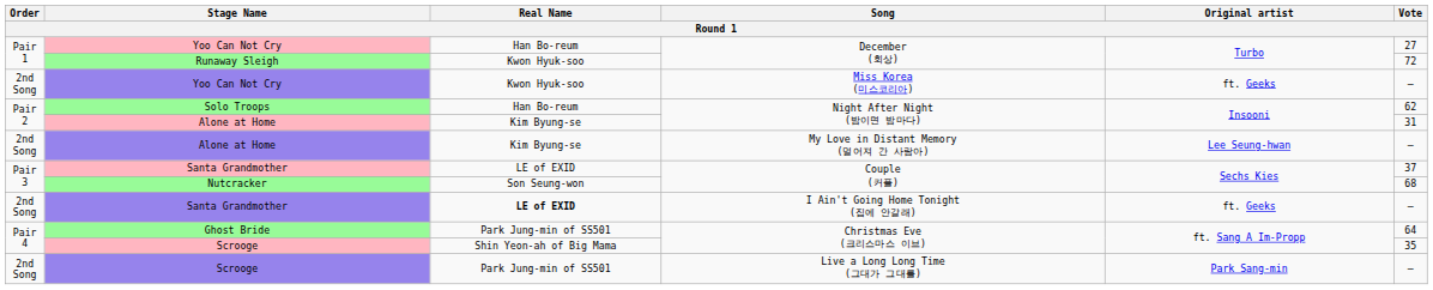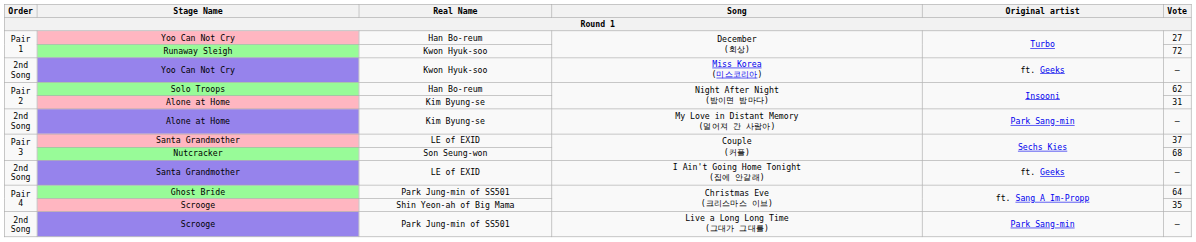 <table class="wikitable" style="text-align:center; width:95%;">
 <tr>
 <th style="width:1%;">Order</th>
 <th style="width:20%;">Stage Name</th>
 <th style="width:12%;">Real Name</th>
 <th style="width:23%;">Song</th>
 <th style="width:15%;">Original artist</th>
 <th style="width:1%;">Vote</th>
 </tr>
 <tr>
 <th colspan=6>Round 1</th>
 </tr>
 <tr>
 <td rowspan=2>Pair 1</td>
 <td bgcolor="lightpink">Yoo Can Not Cry</td>
 <td>Han Bo-reum</td>
 <td rowspan=2>December<br>(회상)</td>
 <td rowspan=2><a href='#'>Turbo</a></td>
 <td>27</td>
 </tr>
 <tr>
 <td bgcolor="palegreen">Runaway Sleigh</td>
 <td>Kwon Hyuk-soo</td>
 <td>72</td>
 </tr>
 <tr>
 <td>2nd Song</td>
 <td bgcolor="#9683EC">Yoo Can Not Cry</td>
 <td>Kwon Hyuk-soo</td>
 <td><a href='#'>Miss Korea</a><br>(<a href='#'>미스코리아</a>)</td>
 <td> ft. <a href='#'>Geeks</a></td>
 <td>–</td>
 </tr>
 <tr>
 <td rowspan=2>Pair 2</td>
 <td bgcolor="palegreen">Solo Troops</td>
 <td>Han Bo-reum</td>
 <td rowspan=2>Night After Night<br>(밤이면 밤마다)</td>
 <td rowspan=2><a href='#'>Insooni</a></td>
 <td>62</td>
 </tr>
 <tr>
 <td bgcolor="lightpink">Alone at Home</td>
 <td>Kim Byung-se</td>
 <td>31</td>
 </tr>
 <tr>
 <td>2nd Song</td>
 <td bgcolor="#9683EC">Alone at Home</td>
 <td>Kim Byung-se</td>
 <td>My Love in Distant Memory<br>(멀어져 간 사람아)</td>
-<td><a href='#'>Lee Seung-hwan</a></td>
+<td><a href='#'>Park Sang-min</a></td>
 <td>–</td>
 </tr>
 <tr>
 <td rowspan=2>Pair 3</td>
 <td bgcolor="lightpink">Santa Grandmother</td>
 <td>LE of EXID</td>
 <td rowspan=2>Couple<br>(커플)</td>
 <td rowspan=2><a href='#'>Sechs Kies</a></td>
 <td>37</td>
 </tr>
 <tr>
 <td bgcolor="palegreen">Nutcracker</td>
 <td>Son Seung-won</td>
 <td>68</td>
 </tr>
 <tr>
 <td>2nd Song</td>
 <td bgcolor="#9683EC">Santa Grandmother</td>
-<td><strong>LE of EXID</strong></td>
+<td>LE of EXID</td>
 <td>I Ain't Going Home Tonight<br>(집에 안갈래)</td>
 <td> ft. <a href='#'>Geeks</a></td>
 <td>–</td>
 </tr>
 <tr>
 <td rowspan=2>Pair 4</td>
 <td bgcolor="palegreen">Ghost Bride</td>
 <td>Park Jung-min of SS501</td>
 <td rowspan=2>Christmas Eve<br>(크리스마스 이브)</td>
 <td rowspan=2> ft. <a href='#'>Sang A Im-Propp</a></td>
 <td>64</td>
 </tr>
 <tr>
 <td bgcolor="lightpink">Scrooge</td>
 <td>Shin Yeon-ah of Big Mama</td>
 <td>35</td>
 </tr>
 <tr>
 <td>2nd Song</td>
 <td bgcolor="#9683EC">Scrooge</td>
 <td>Park Jung-min of SS501</td>
 <td>Live a Long Long Time<br>(그대가 그대를)</td>
 <td><a href='#'>Park Sang-min</a></td>
 <td>–</td>
 </tr>
 </table>
